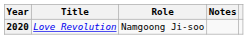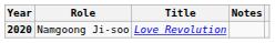 <table class="wikitable plainrowheaders sortable">
 <tr>
 <th scope="col">Year</th>
+<th scope="col">Role</th>
 <th scope="col">Title</th>
-<th scope="col">Role</th>
 <th scope="col">Notes</th>
 <th scope="col" class="unsortable"></th>
 </tr>
 <tr>
 <th scope="row">2020</th>
+<td>Namgoong Ji-soo</td>
 <td><em><a href='#'>Love Revolution</a></em></td>
-<td>Namgoong Ji-soo</td>
 <td></td>
 <td style="text-align:center"></td>
 </tr>
 </table>
